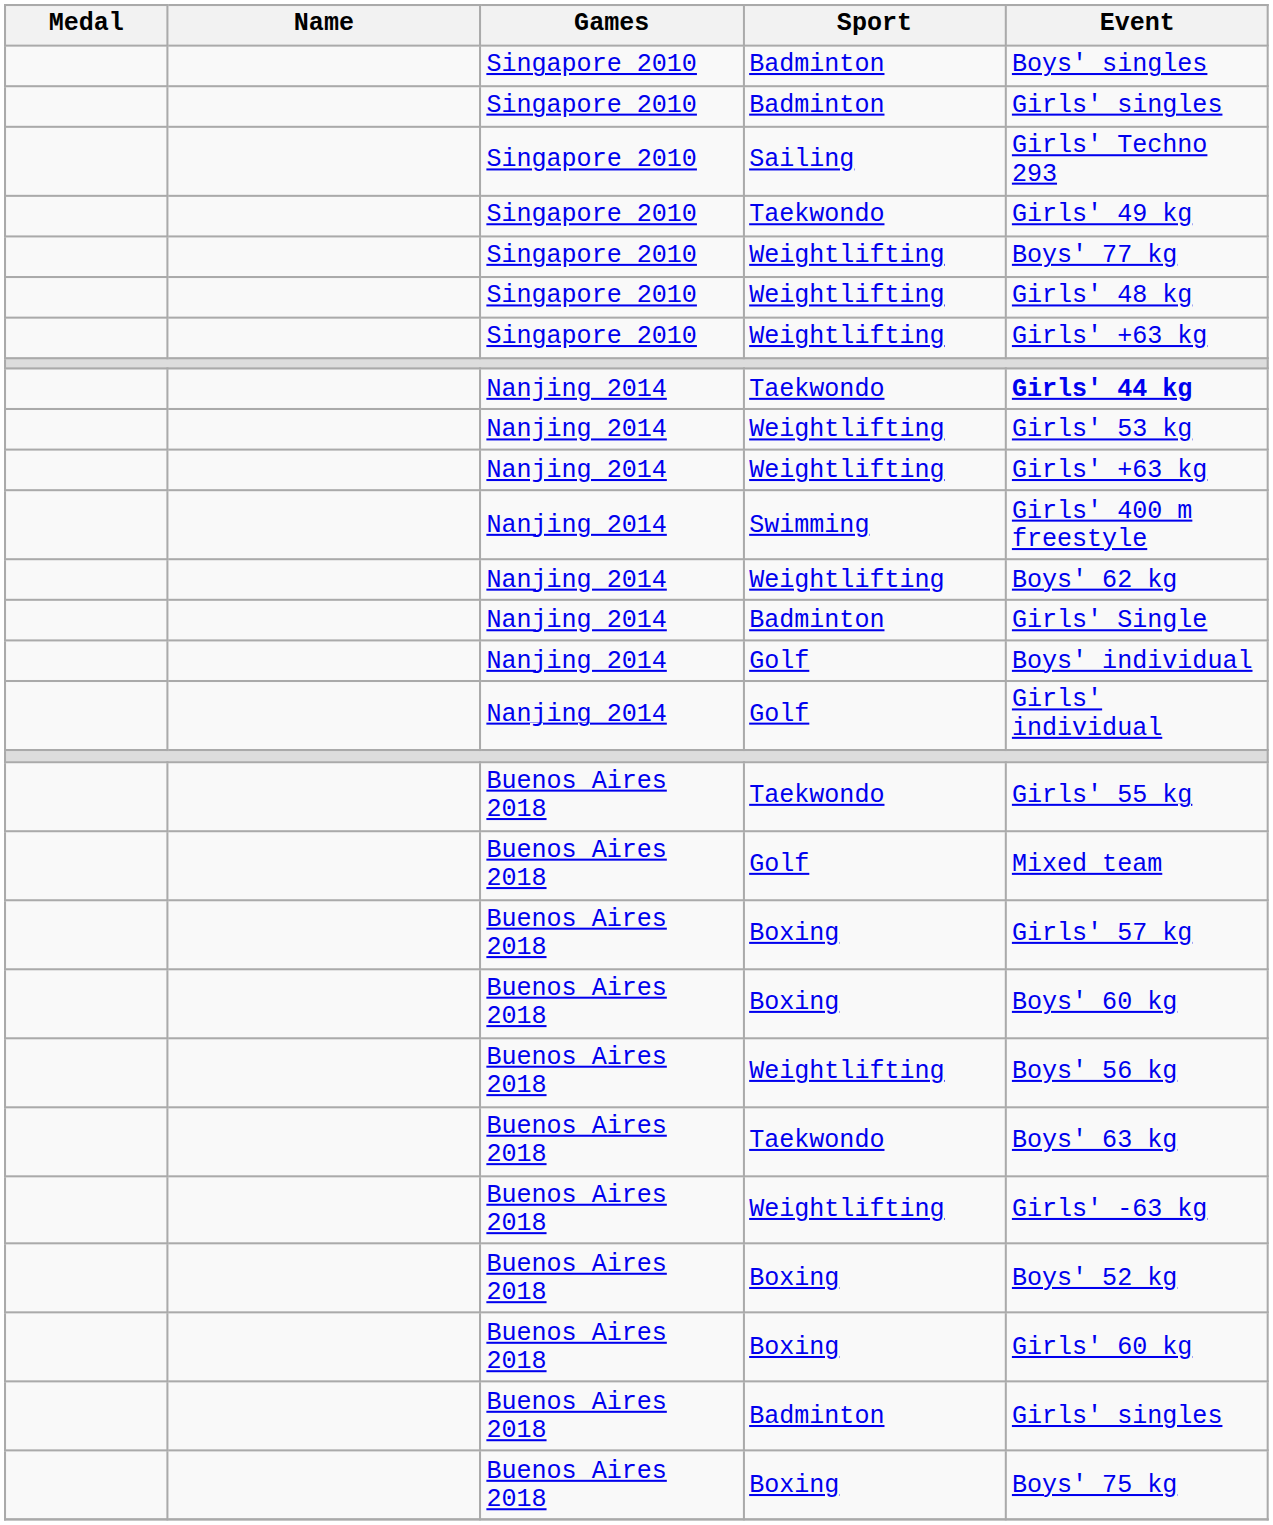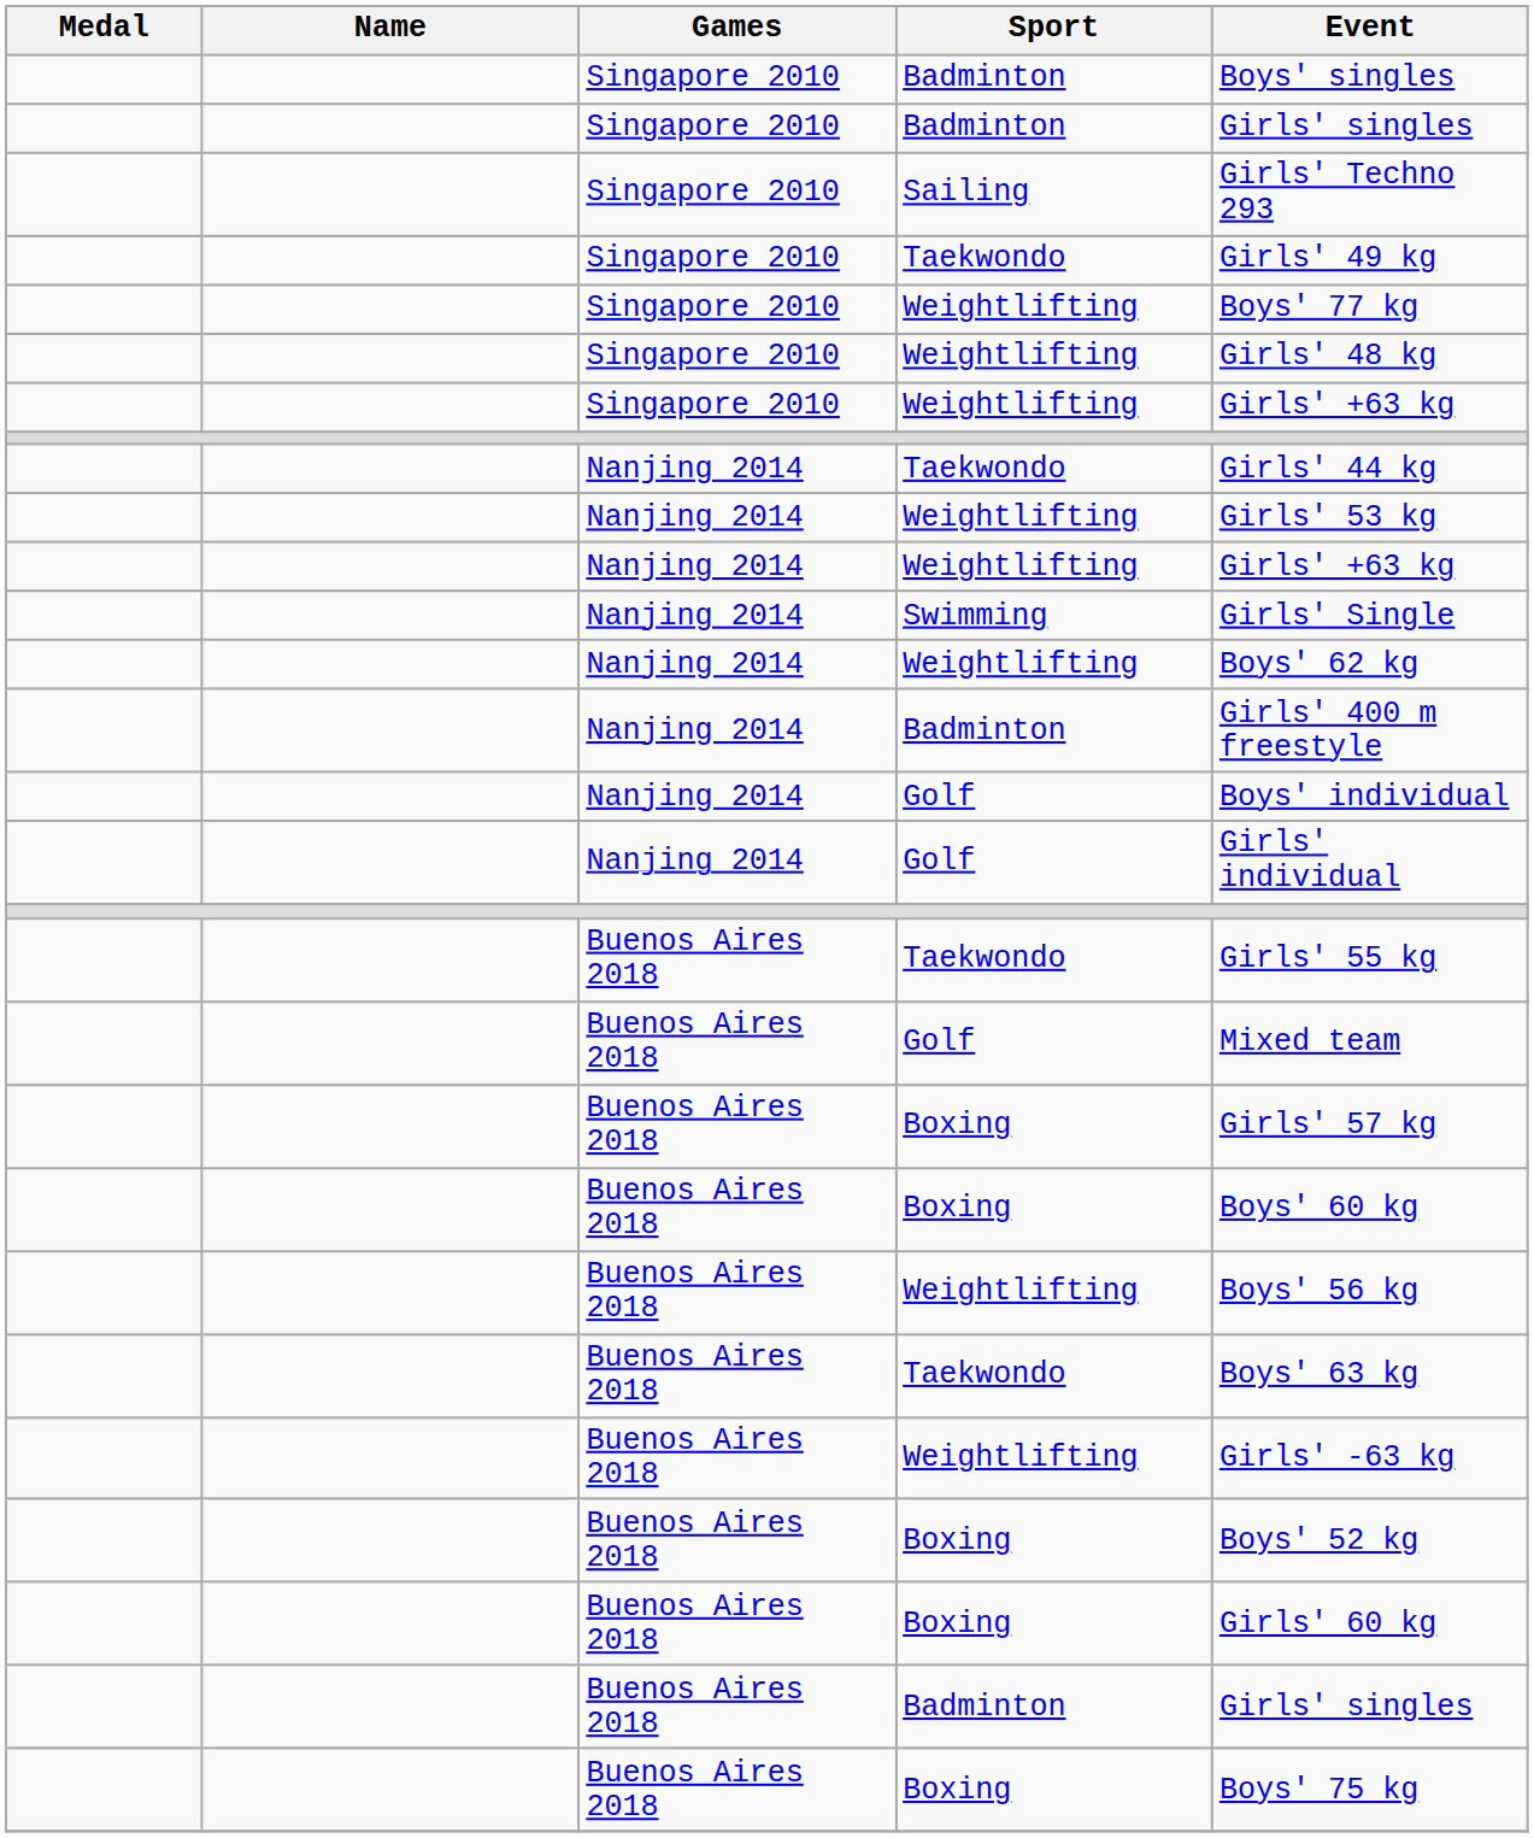 <table class="wikitable sortable" style="font-size: 95%;">
 <tr>
 <th style="width:6em">Medal</th>
 <th style="width:12em">Name</th>
 <th style="width:10em">Games</th>
 <th style="width:10em">Sport</th>
 <th style="width:10em">Event</th>
 </tr>
 <tr>
 <td></td>
 <td></td>
 <td> <a href='#'>Singapore 2010</a></td>
 <td> <a href='#'>Badminton</a></td>
 <td><a href='#'>Boys' singles</a></td>
 </tr>
 <tr>
 <td></td>
 <td></td>
 <td> <a href='#'>Singapore 2010</a></td>
 <td> <a href='#'>Badminton</a></td>
 <td><a href='#'>Girls' singles</a></td>
 </tr>
 <tr>
 <td></td>
 <td></td>
 <td> <a href='#'>Singapore 2010</a></td>
 <td> <a href='#'>Sailing</a></td>
 <td><a href='#'>Girls' Techno 293</a></td>
 </tr>
 <tr>
 <td></td>
 <td></td>
 <td> <a href='#'>Singapore 2010</a></td>
 <td> <a href='#'>Taekwondo</a></td>
 <td><a href='#'>Girls' 49 kg</a></td>
 </tr>
 <tr>
 <td></td>
 <td></td>
 <td> <a href='#'>Singapore 2010</a></td>
 <td> <a href='#'>Weightlifting</a></td>
 <td><a href='#'>Boys' 77 kg</a></td>
 </tr>
 <tr>
 <td></td>
 <td></td>
 <td> <a href='#'>Singapore 2010</a></td>
 <td> <a href='#'>Weightlifting</a></td>
 <td><a href='#'>Girls' 48 kg</a></td>
 </tr>
 <tr>
 <td></td>
 <td></td>
 <td> <a href='#'>Singapore 2010</a></td>
 <td> <a href='#'>Weightlifting</a></td>
 <td><a href='#'>Girls' +63 kg</a></td>
 </tr>
 <tr bgcolor=#DDDDDD>
 <td colspan=7></td>
 </tr>
 <tr>
 <td></td>
 <td></td>
 <td> <a href='#'>Nanjing 2014</a></td>
 <td> <a href='#'>Taekwondo</a></td>
-<td><strong><a href='#'>Girls' 44 kg</a></strong></td>
+<td><a href='#'>Girls' 44 kg</a></td>
 </tr>
 <tr>
 <td></td>
 <td></td>
 <td> <a href='#'>Nanjing 2014</a></td>
 <td> <a href='#'>Weightlifting</a></td>
 <td><a href='#'>Girls' 53 kg</a></td>
 </tr>
 <tr>
 <td></td>
 <td></td>
 <td> <a href='#'>Nanjing 2014</a></td>
 <td> <a href='#'>Weightlifting</a></td>
 <td><a href='#'>Girls' +63 kg</a></td>
 </tr>
 <tr>
 <td></td>
 <td></td>
 <td> <a href='#'>Nanjing 2014</a></td>
 <td> <a href='#'>Swimming</a></td>
-<td><a href='#'>Girls' 400 m freestyle</a></td>
+<td><a href='#'>Girls' Single</a></td>
 </tr>
 <tr>
 <td></td>
 <td></td>
 <td> <a href='#'>Nanjing 2014</a></td>
 <td> <a href='#'>Weightlifting</a></td>
 <td><a href='#'>Boys' 62 kg</a></td>
 </tr>
 <tr>
 <td></td>
 <td></td>
 <td> <a href='#'>Nanjing 2014</a></td>
 <td> <a href='#'>Badminton</a></td>
-<td><a href='#'>Girls' Single</a></td>
+<td><a href='#'>Girls' 400 m freestyle</a></td>
 </tr>
 <tr>
 <td></td>
 <td></td>
 <td> <a href='#'>Nanjing 2014</a></td>
 <td> <a href='#'>Golf</a></td>
 <td><a href='#'>Boys' individual</a></td>
 </tr>
 <tr>
 <td></td>
 <td></td>
 <td> <a href='#'>Nanjing 2014</a></td>
 <td> <a href='#'>Golf</a></td>
 <td><a href='#'>Girls' individual</a></td>
 </tr>
 <tr bgcolor=#DDDDDD>
 <td colspan=7></td>
 </tr>
 <tr>
 <td></td>
 <td></td>
 <td> <a href='#'>Buenos Aires 2018</a></td>
 <td> <a href='#'>Taekwondo</a></td>
 <td><a href='#'>Girls' 55 kg</a></td>
 </tr>
 <tr>
 <td></td>
 <td><br></td>
 <td> <a href='#'>Buenos Aires 2018</a></td>
 <td> <a href='#'>Golf</a></td>
 <td><a href='#'>Mixed team</a></td>
 </tr>
 <tr>
 <td></td>
 <td></td>
 <td> <a href='#'>Buenos Aires 2018</a></td>
 <td> <a href='#'>Boxing</a></td>
 <td><a href='#'>Girls' 57 kg</a></td>
 </tr>
 <tr>
 <td></td>
 <td></td>
 <td> <a href='#'>Buenos Aires 2018</a></td>
 <td> <a href='#'>Boxing</a></td>
 <td><a href='#'>Boys' 60 kg</a></td>
 </tr>
 <tr>
 <td></td>
 <td></td>
 <td> <a href='#'>Buenos Aires 2018</a></td>
 <td> <a href='#'>Weightlifting</a></td>
 <td><a href='#'>Boys' 56 kg</a></td>
 </tr>
 <tr>
 <td></td>
 <td></td>
 <td> <a href='#'>Buenos Aires 2018</a></td>
 <td> <a href='#'>Taekwondo</a></td>
 <td><a href='#'>Boys' 63 kg</a></td>
 </tr>
 <tr>
 <td></td>
 <td></td>
 <td> <a href='#'>Buenos Aires 2018</a></td>
 <td> <a href='#'>Weightlifting</a></td>
 <td><a href='#'>Girls' -63 kg</a></td>
 </tr>
 <tr>
 <td></td>
 <td></td>
 <td> <a href='#'>Buenos Aires 2018</a></td>
 <td> <a href='#'>Boxing</a></td>
 <td><a href='#'>Boys' 52 kg</a></td>
 </tr>
 <tr>
 <td></td>
 <td></td>
 <td> <a href='#'>Buenos Aires 2018</a></td>
 <td> <a href='#'>Boxing</a></td>
 <td><a href='#'>Girls' 60 kg</a></td>
 </tr>
 <tr>
 <td></td>
 <td></td>
 <td> <a href='#'>Buenos Aires 2018</a></td>
 <td> <a href='#'>Badminton</a></td>
 <td><a href='#'>Girls' singles</a></td>
 </tr>
 <tr>
 <td></td>
 <td></td>
 <td> <a href='#'>Buenos Aires 2018</a></td>
 <td> <a href='#'>Boxing</a></td>
 <td><a href='#'>Boys' 75 kg</a></td>
 </tr>
 <tr>
 </tr>
 </table>
